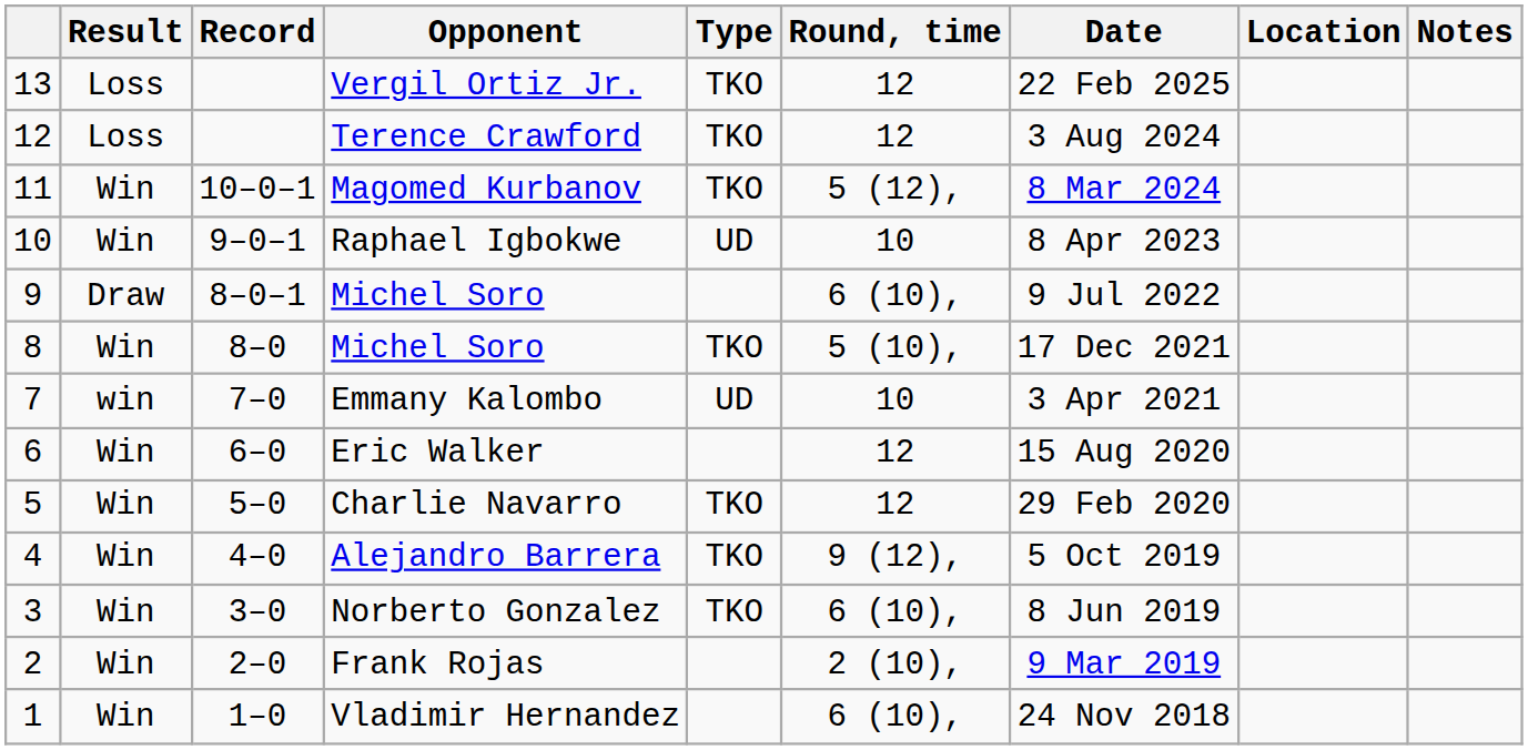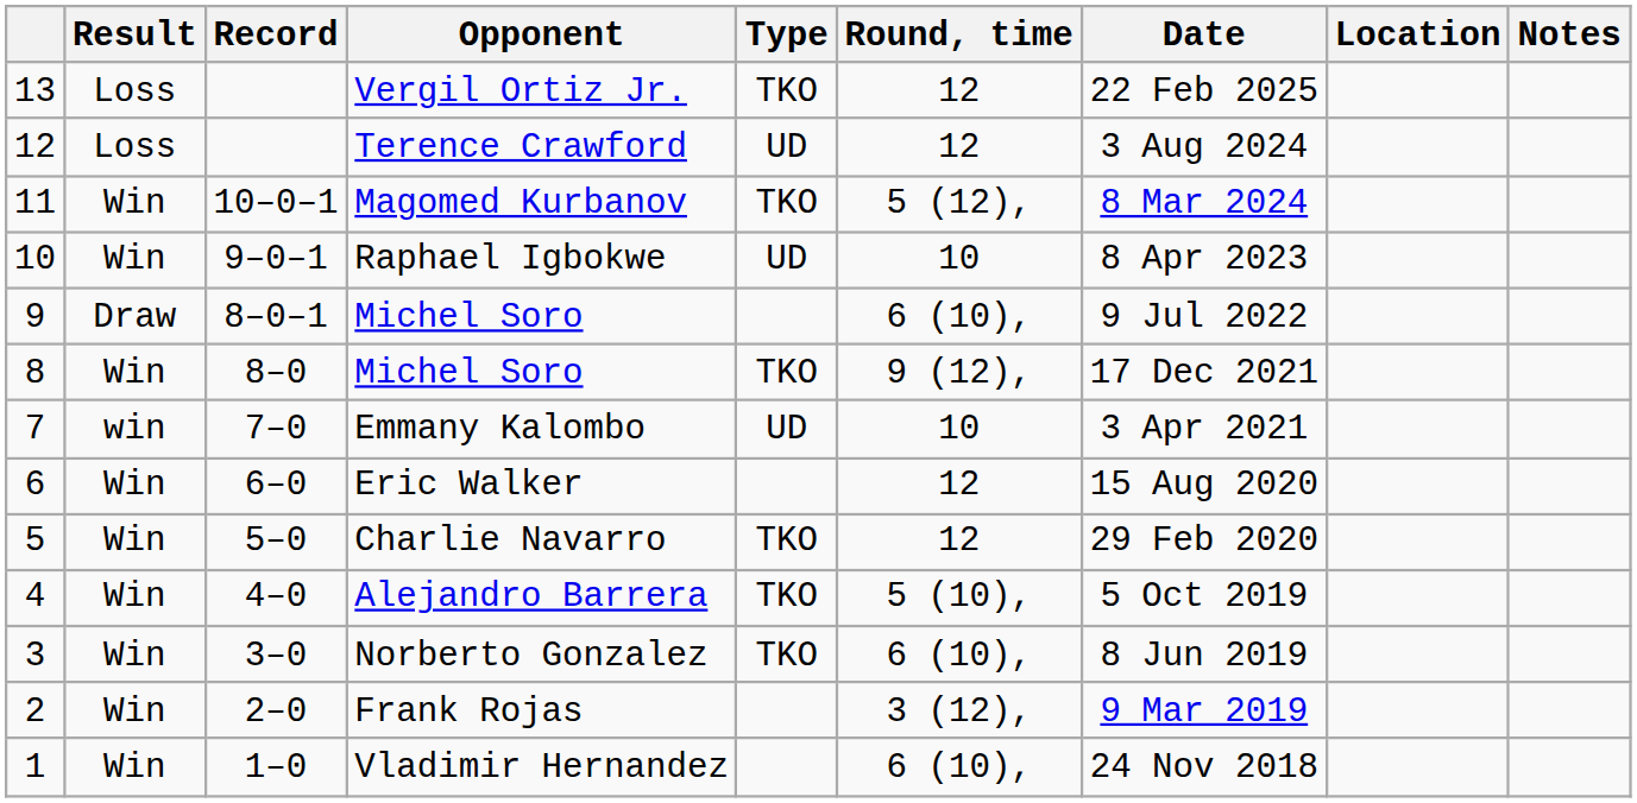 <table class=wikitable style=text-align:center>
 <tr>
 <th></th>
 <th>Result</th>
 <th>Record</th>
 <th>Opponent</th>
 <th>Type</th>
 <th>Round, time</th>
 <th>Date</th>
 <th>Location</th>
 <th>Notes</th>
 </tr>
 <tr>
 <td>13</td>
 <td>Loss</td>
 <td></td>
 <td style="text-align:left;"><a href='#'>Vergil Ortiz Jr.</a></td>
 <td>TKO</td>
 <td>12</td>
 <td>22 Feb 2025</td>
 <td style="text-align:left;"></td>
 <td style="text-align:left;"></td>
 </tr>
 <tr>
 <td>12</td>
 <td>Loss</td>
 <td></td>
 <td style="text-align:left;"><a href='#'>Terence Crawford</a></td>
-<td>TKO</td>
+<td>UD</td>
 <td>12</td>
 <td>3 Aug 2024</td>
 <td style="text-align:left;"></td>
 <td style="text-align:left;"></td>
 </tr>
 <tr>
 <td>11</td>
 <td>Win</td>
 <td>10–0–1</td>
 <td style="text-align:left;"><a href='#'>Magomed Kurbanov</a></td>
 <td>TKO</td>
 <td>5 (12), </td>
 <td><a href='#'>8 Mar 2024</a></td>
 <td style="text-align:left;"></td>
 <td style="text-align:left;"></td>
 </tr>
 <tr>
 <td>10</td>
 <td>Win</td>
 <td>9–0–1</td>
 <td style="text-align:left;">Raphael Igbokwe</td>
 <td>UD</td>
 <td>10</td>
 <td>8 Apr 2023</td>
 <td style="text-align:left;"></td>
 <td></td>
 </tr>
 <tr>
 <td>9</td>
 <td>Draw</td>
 <td>8–0–1</td>
 <td style="text-align:left;"><a href='#'>Michel Soro</a></td>
 <td></td>
 <td>6 (10), </td>
 <td>9 Jul 2022</td>
 <td style="text-align:left;"></td>
 <td style="text-align:left;"></td>
 </tr>
 <tr>
 <td>8</td>
 <td>Win</td>
 <td>8–0</td>
 <td style="text-align:left;"><a href='#'>Michel Soro</a></td>
 <td>TKO</td>
-<td>5 (10), </td>
+<td>9 (12), </td>
 <td>17 Dec 2021</td>
 <td style="text-align:left;"></td>
 <td></td>
 </tr>
 <tr>
 <td>7</td>
 <td>win</td>
 <td>7–0</td>
 <td style="text-align:left;">Emmany Kalombo</td>
 <td>UD</td>
 <td>10</td>
 <td>3 Apr 2021</td>
 <td style="text-align:left;"></td>
 <td></td>
 </tr>
 <tr>
 <td>6</td>
 <td>Win</td>
 <td>6–0</td>
 <td style="text-align:left;">Eric Walker</td>
 <td></td>
 <td>12</td>
 <td>15 Aug 2020</td>
 <td style="text-align:left;"></td>
 <td></td>
 </tr>
 <tr>
 <td>5</td>
 <td>Win</td>
 <td>5–0</td>
 <td style="text-align:left;">Charlie Navarro</td>
 <td>TKO</td>
 <td>12</td>
 <td>29 Feb 2020</td>
 <td style="text-align:left;"></td>
 <td></td>
 </tr>
 <tr>
 <td>4</td>
 <td>Win</td>
 <td>4–0</td>
 <td style="text-align:left;"><a href='#'>Alejandro Barrera</a></td>
 <td>TKO</td>
-<td>9 (12), </td>
+<td>5 (10), </td>
 <td>5 Oct 2019</td>
 <td style="text-align:left;"></td>
 <td style="text-align:left;"></td>
 </tr>
 <tr>
 <td>3</td>
 <td>Win</td>
 <td>3–0</td>
 <td style="text-align:left;">Norberto Gonzalez</td>
 <td>TKO</td>
 <td>6 (10), </td>
 <td>8 Jun 2019</td>
 <td style="text-align:left;"></td>
 <td></td>
 </tr>
 <tr>
 <td>2</td>
 <td>Win</td>
 <td>2–0</td>
 <td style="text-align:left;">Frank Rojas</td>
 <td></td>
-<td>2 (10), </td>
+<td>3 (12), </td>
 <td><a href='#'>9 Mar 2019</a></td>
 <td style="text-align:left;"></td>
 <td style="text-align:left;"></td>
 </tr>
 <tr>
 <td>1</td>
 <td>Win</td>
 <td>1–0</td>
 <td style="text-align:left;">Vladimir Hernandez</td>
 <td></td>
 <td>6 (10), </td>
 <td>24 Nov 2018</td>
 <td style="text-align:left;"></td>
 <td></td>
 </tr>
 </table>
